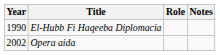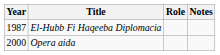 <table Class="wikitable sortable">
 <tr>
 <th>Year</th>
 <th>Title</th>
 <th>Role</th>
 <th class="unsortable">Notes</th>
 </tr>
 <tr>
-<td>1990</td>
+<td>1987</td>
 <td><em>El-Hubb Fi Haqeeba Diplomacia</em></td>
 <td></td>
 <td></td>
 </tr>
 <tr>
-<td>2002</td>
+<td>2000</td>
 <td><em>Opera aida</em></td>
 <td></td>
 <td></td>
 </tr>
 </table>
